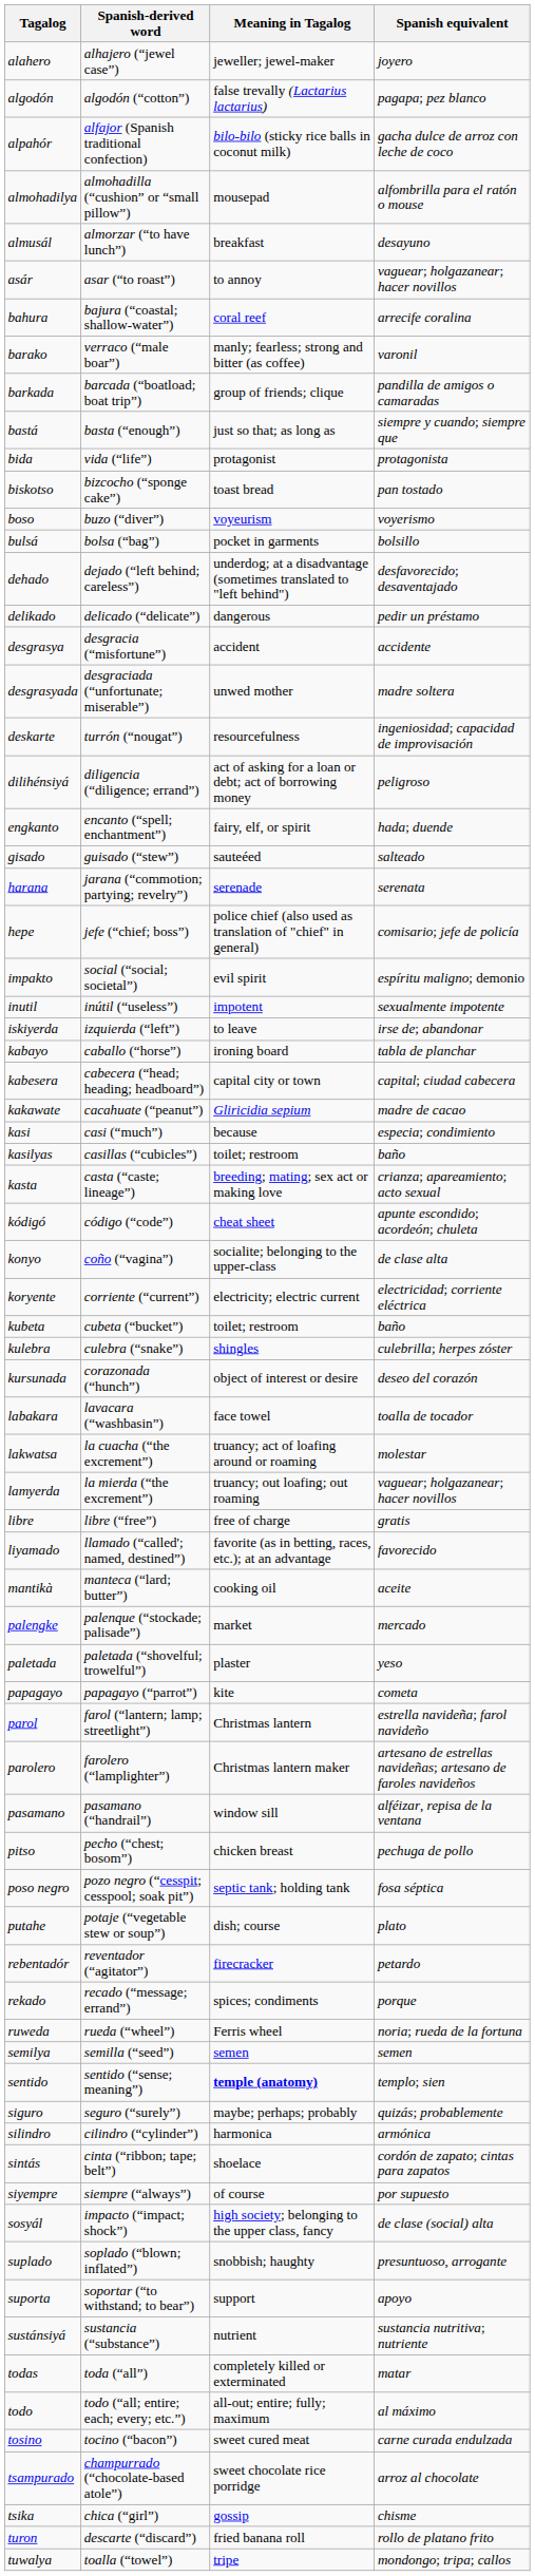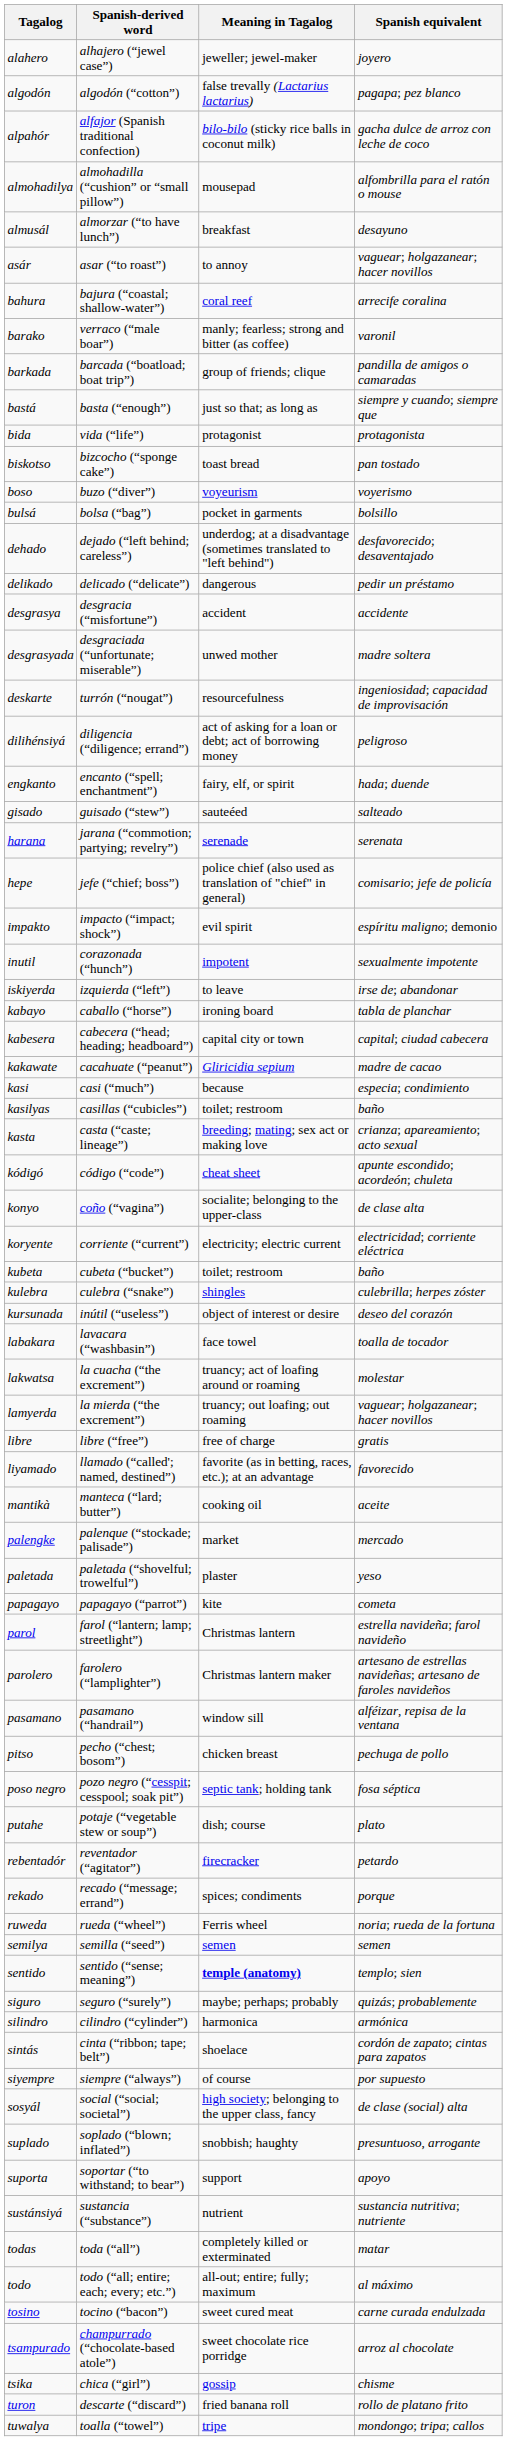 <table class="wikitable sortable">
 <tr>
 <th>Tagalog</th>
 <th>Spanish-derived word</th>
 <th>Meaning in Tagalog</th>
 <th>Spanish equivalent</th>
 </tr>
 <tr>
 <td><em>alahero</em></td>
 <td><em>alhajero</em> (“jewel case”)</td>
 <td>jeweller; jewel-maker</td>
 <td><em>joyero</em></td>
 </tr>
 <tr>
 <td><em>algodón</em></td>
 <td><em>algodón</em> (“cotton”)</td>
 <td>false trevally <em>(<a href='#'>Lactarius lactarius</a>)</em></td>
 <td><em>pagapa</em>; <em>pez blanco</em></td>
 </tr>
 <tr>
 <td><em>alpahór</em></td>
 <td><em><a href='#'>alfajor</a></em> (Spanish traditional confection)</td>
 <td><em><a href='#'>bilo-bilo</a></em> (sticky rice balls in coconut milk)</td>
 <td><em>gacha dulce de arroz con leche de coco</em></td>
 </tr>
 <tr>
 <td><em>almohadilya</em></td>
 <td><em>almohadilla</em> (“cushion” or “small pillow”)</td>
 <td>mousepad</td>
 <td><em>alfombrilla para el ratón o mouse</em></td>
 </tr>
 <tr>
 <td><em>almusál</em></td>
 <td><em>almorzar</em> (“to have lunch”)</td>
 <td>breakfast</td>
 <td><em>desayuno</em></td>
 </tr>
 <tr>
 <td><em>asár</em></td>
 <td><em>asar</em> (“to roast”)</td>
 <td>to annoy</td>
 <td><em>vaguear</em>; <em>holgazanear</em>; <em>hacer novillos</em></td>
 </tr>
 <tr>
 <td><em>bahura</em></td>
 <td><em>bajura</em> (“coastal; shallow-water”)</td>
 <td><a href='#'>coral reef</a></td>
 <td><em>arrecife coralina</em></td>
 </tr>
 <tr>
 <td><em>barako</em></td>
 <td><em>verraco</em> (“male boar”)</td>
 <td>manly; fearless; strong and bitter (as coffee)</td>
 <td><em>varonil</em></td>
 </tr>
 <tr>
 <td><em>barkada</em></td>
 <td><em>barcada</em> (“boatload; boat trip”)</td>
 <td>group of friends; clique</td>
 <td><em>pandilla de amigos o camaradas</em></td>
 </tr>
 <tr>
 <td><em>bastá</em></td>
 <td><em>basta</em> (“enough”)</td>
 <td>just so that; as long as</td>
 <td><em>siempre y cuando</em>; <em>siempre que</em></td>
 </tr>
 <tr>
 <td><em>bida</em></td>
 <td><em>vida</em> (“life”)</td>
 <td>protagonist</td>
 <td><em>protagonista</em></td>
 </tr>
 <tr>
 <td><em>biskotso</em></td>
 <td><em>bizcocho</em> (“sponge cake”)</td>
 <td>toast bread</td>
 <td><em>pan tostado</em></td>
 </tr>
 <tr>
 <td><em>boso</em></td>
 <td><em>buzo</em> (“diver”)</td>
 <td><a href='#'>voyeurism</a></td>
 <td><em>voyerismo</em></td>
 </tr>
 <tr>
 <td><em>bulsá</em></td>
 <td><em>bolsa</em> (“bag”)</td>
 <td>pocket in garments</td>
 <td><em>bolsillo</em></td>
 </tr>
 <tr>
 <td><em>dehado</em></td>
 <td><em>dejado</em> (“left behind; careless”)</td>
 <td>underdog; at a disadvantage (sometimes translated to "left behind")</td>
 <td><em>desfavorecido</em>; <em>desaventajado</em></td>
 </tr>
 <tr>
 <td><em>delikado </em></td>
 <td><em>delicado</em> (“delicate”)</td>
 <td>dangerous</td>
 <td><em>pedir un préstamo</em></td>
 </tr>
 <tr>
 <td><em>desgrasya</em></td>
 <td><em>desgracia</em> (“misfortune”)</td>
 <td>accident</td>
 <td><em>accidente</em></td>
 </tr>
 <tr>
 <td><em>desgrasyada</em></td>
 <td><em>desgraciada</em> (“unfortunate; miserable”)</td>
 <td>unwed mother</td>
 <td><em>madre soltera</em></td>
 </tr>
 <tr>
 <td><em>deskarte</em></td>
 <td><em>turrón</em> (“nougat”)</td>
 <td>resourcefulness</td>
 <td><em>ingeniosidad</em>; <em>capacidad de improvisación</em></td>
 </tr>
 <tr>
 <td><em>dilihénsiyá</em></td>
 <td><em>diligencia</em> (“diligence; errand”)</td>
 <td>act of asking for a loan or debt; act of borrowing money</td>
 <td><em>peligroso</em></td>
 </tr>
 <tr>
 <td><em>engkanto</em></td>
 <td><em>encanto</em> (“spell; enchantment”)</td>
 <td>fairy, elf, or spirit</td>
 <td><em>hada</em>; <em>duende</em></td>
 </tr>
 <tr>
 <td><em>gisado</em></td>
 <td><em>guisado</em> (“stew”)</td>
 <td>sauteéed</td>
 <td><em>salteado</em></td>
 </tr>
 <tr>
 <td><em><a href='#'>harana</a></em></td>
 <td><em>jarana</em> (“commotion; partying; revelry”)</td>
 <td><a href='#'>serenade</a></td>
 <td><em>serenata</em></td>
 </tr>
 <tr>
 <td><em>hepe</em></td>
 <td><em>jefe</em> (“chief; boss”)</td>
 <td>police chief (also used as translation of "chief" in general)</td>
 <td><em>comisario</em>; <em>jefe de policía</em></td>
 </tr>
 <tr>
 <td><em>impakto</em></td>
-<td><em>social</em> (“social; societal”)</td>
+<td><em>impacto</em> (“impact; shock”)</td>
 <td>evil spirit</td>
 <td><em>espíritu maligno</em>; demonio</td>
 </tr>
 <tr>
 <td><em>inutil</em></td>
-<td><em>inútil</em> (“useless”)</td>
+<td><em>corazonada</em> (“hunch”)</td>
 <td><a href='#'>impotent</a></td>
 <td><em>sexualmente impotente</em></td>
 </tr>
 <tr>
 <td><em>iskiyerda</em></td>
 <td><em>izquierda</em> (“left”)</td>
 <td>to leave</td>
 <td><em>irse de</em>; <em>abandonar</em></td>
 </tr>
 <tr>
 <td><em>kabayo</em></td>
 <td><em>caballo</em> (“horse”)</td>
 <td>ironing board</td>
 <td><em>tabla de planchar</em></td>
 </tr>
 <tr>
 <td><em>kabesera</em></td>
 <td><em>cabecera</em> (“head; heading; headboard”)</td>
 <td>capital city or town</td>
 <td><em>capital</em>; <em>ciudad cabecera</em></td>
 </tr>
 <tr>
 <td><em>kakawate</em></td>
 <td><em>cacahuate</em> (“peanut”)</td>
 <td><em><a href='#'>Gliricidia sepium</a></em></td>
 <td><em>madre de cacao</em></td>
 </tr>
 <tr>
 <td><em>kasi</em></td>
 <td><em>casi</em> (“much”)</td>
 <td>because</td>
 <td><em>especia</em>; <em>condimiento</em></td>
 </tr>
 <tr>
 <td><em>kasilyas</em></td>
 <td><em>casillas</em> (“cubicles”)</td>
 <td>toilet; restroom</td>
 <td><em>baño</em></td>
 </tr>
 <tr>
 <td><em>kasta</em></td>
 <td><em>casta</em> (“caste; lineage”)</td>
 <td><a href='#'>breeding</a>; <a href='#'>mating</a>; sex act or making love</td>
 <td><em>crianza</em>; <em>apareamiento</em>; <em>acto sexual</em></td>
 </tr>
 <tr>
 <td><em>kódigó</em></td>
 <td><em>código</em> (“code”)</td>
 <td><a href='#'>cheat sheet</a></td>
 <td><em>apunte escondido</em>; <em>acordeón</em>; <em>chuleta</em></td>
 </tr>
 <tr>
 <td><em>konyo</em></td>
 <td><em><a href='#'>coño</a></em> (“vagina”)</td>
 <td>socialite; belonging to the upper-class</td>
 <td><em>de clase alta</em></td>
 </tr>
 <tr>
 <td><em>koryente</em></td>
 <td><em>corriente</em> (“current”)</td>
 <td>electricity; electric current</td>
 <td><em>electricidad</em>; <em>corriente eléctrica</em></td>
 </tr>
 <tr>
 <td><em>kubeta</em></td>
 <td><em>cubeta</em> (“bucket”)</td>
 <td>toilet; restroom</td>
 <td><em>baño</em></td>
 </tr>
 <tr>
 <td><em>kulebra</em></td>
 <td><em>culebra</em> (“snake”)</td>
 <td><a href='#'>shingles</a></td>
 <td><em>culebrilla</em>; <em>herpes zóster</em></td>
 </tr>
 <tr>
 <td><em>kursunada</em></td>
-<td><em>corazonada</em> (“hunch”)</td>
+<td><em>inútil</em> (“useless”)</td>
 <td>object of interest or desire</td>
 <td><em>deseo del corazón</em></td>
 </tr>
 <tr>
 <td><em>labakara</em></td>
 <td><em>lavacara</em> (“washbasin”)</td>
 <td>face towel</td>
 <td><em>toalla de tocador</em></td>
 </tr>
 <tr>
 <td><em>lakwatsa</em></td>
 <td><em>la cuacha</em> (“the excrement”)</td>
 <td>truancy; act of loafing around or roaming</td>
 <td><em>molestar</em></td>
 </tr>
 <tr>
 <td><em>lamyerda</em></td>
 <td><em>la mierda</em> (“the excrement”)</td>
 <td>truancy; out loafing; out roaming</td>
 <td><em>vaguear</em>; <em>holgazanear</em>; <em>hacer novillos</em></td>
 </tr>
 <tr>
 <td><em>libre</em></td>
 <td><em>libre</em> (“free”)</td>
 <td>free of charge</td>
 <td><em>gratis</em></td>
 </tr>
 <tr>
 <td><em>liyamado</em></td>
 <td><em>llamado</em> (“called'; named, destined”)</td>
 <td>favorite (as in betting, races, etc.); at an advantage</td>
 <td><em>favorecido</em></td>
 </tr>
 <tr>
 <td><em>mantikà</em></td>
 <td><em>manteca</em> (“lard; butter”)</td>
 <td>cooking oil</td>
 <td><em>aceite</em></td>
 </tr>
 <tr>
 <td><em><a href='#'>palengke</a></em></td>
 <td><em>palenque</em> (“stockade; palisade”)</td>
 <td>market</td>
 <td><em>mercado</em></td>
 </tr>
 <tr>
 <td><em>paletada</em></td>
 <td><em>paletada</em> (“shovelful; trowelful”)</td>
 <td>plaster</td>
 <td><em>yeso</em></td>
 </tr>
 <tr>
 <td><em>papagayo</em></td>
 <td><em>papagayo</em> (“parrot”)</td>
 <td>kite</td>
 <td><em>cometa</em></td>
 </tr>
 <tr>
 <td><em><a href='#'>parol</a></em></td>
 <td><em>farol</em> (“lantern; lamp; streetlight”)</td>
 <td>Christmas lantern</td>
 <td><em>estrella navideña</em>; <em>farol navideño</em></td>
 </tr>
 <tr>
 <td><em>parolero</em></td>
 <td><em>farolero</em> (“lamplighter”)</td>
 <td>Christmas lantern maker</td>
 <td><em>artesano de estrellas navideñas</em>; <em>artesano de faroles navideños</em></td>
 </tr>
 <tr>
 <td><em>pasamano</em></td>
 <td><em>pasamano</em> (“handrail”)</td>
 <td>window sill</td>
 <td><em>alféizar</em>, <em>repisa de la ventana</em></td>
 </tr>
 <tr>
 <td><em>pitso</em></td>
 <td><em>pecho</em> (“chest; bosom”)</td>
 <td>chicken breast</td>
 <td><em>pechuga de pollo</em></td>
 </tr>
 <tr>
 <td><em>poso negro</em></td>
 <td><em>pozo negro</em> (“<a href='#'>cesspit</a>; cesspool; soak pit”)</td>
 <td><a href='#'>septic tank</a>; holding tank</td>
 <td><em>fosa séptica</em></td>
 </tr>
 <tr>
 <td><em>putahe</em></td>
 <td><em>potaje</em> (“vegetable stew or soup”)</td>
 <td>dish; course</td>
 <td><em>plato</em></td>
 </tr>
 <tr>
 <td><em>rebentadór</em></td>
 <td><em>reventador</em> (“agitator”)</td>
 <td><a href='#'>firecracker</a></td>
 <td><em>petardo</em></td>
 </tr>
 <tr>
 <td><em>rekado</em></td>
 <td><em>recado</em> (“message; errand”)</td>
 <td>spices; condiments</td>
 <td><em>porque</em></td>
 </tr>
 <tr>
 <td><em>ruweda</em></td>
 <td><em>rueda</em> (“wheel”)</td>
 <td>Ferris wheel</td>
 <td><em>noria</em>; <em>rueda de la fortuna</em></td>
 </tr>
 <tr>
 <td><em>semilya</em></td>
 <td><em>semilla</em> (“seed”)</td>
 <td><a href='#'>semen</a></td>
 <td><em>semen</em></td>
 </tr>
 <tr>
 <td><em>sentido</em></td>
 <td><em>sentido</em> (“sense; meaning”)</td>
 <td><strong><a href='#'>temple (anatomy)</a></strong></td>
 <td><em>templo</em>; <em>sien</em></td>
 </tr>
 <tr>
 <td><em>siguro</em></td>
 <td><em>seguro</em> (“surely”)</td>
 <td>maybe; perhaps; probably</td>
 <td><em>quizás</em>; <em>probablemente</em></td>
 </tr>
 <tr>
 <td><em>silindro</em></td>
 <td><em>cilindro</em> (“cylinder”)</td>
 <td>harmonica</td>
 <td><em>armónica</em></td>
 </tr>
 <tr>
 <td><em>sintás</em></td>
 <td><em>cinta</em> (“ribbon; tape; belt”)</td>
 <td>shoelace</td>
 <td><em>cordón de zapato</em>; <em>cintas para zapatos</em></td>
 </tr>
 <tr>
 <td><em>siyempre</em></td>
 <td><em>siempre</em> (“always”)</td>
 <td>of course</td>
 <td><em>por supuesto</em></td>
 </tr>
 <tr>
 <td><em>sosyál</em></td>
-<td><em>impacto</em> (“impact; shock”)</td>
+<td><em>social</em> (“social; societal”)</td>
 <td><a href='#'>high society</a>; belonging to the upper class, fancy</td>
 <td><em>de clase (social) alta</em></td>
 </tr>
 <tr>
 <td><em>suplado</em></td>
 <td><em>soplado</em> (“blown; inflated”)</td>
 <td>snobbish; haughty</td>
 <td><em>presuntuoso</em>, <em>arrogante</em></td>
 </tr>
 <tr>
 <td><em>suporta</em></td>
 <td><em>soportar</em> (“to withstand; to bear”)</td>
 <td>support</td>
 <td><em>apoyo</em></td>
 </tr>
 <tr>
 <td><em>sustánsiyá</em></td>
 <td><em>sustancia</em> (“substance”)</td>
 <td>nutrient</td>
 <td><em>sustancia nutritiva</em>; <em>nutriente</em></td>
 </tr>
 <tr>
 <td><em>todas</em></td>
 <td><em>toda</em> (“all”)</td>
 <td>completely killed or exterminated</td>
 <td><em>matar</em></td>
 </tr>
 <tr>
 <td><em>todo</em></td>
 <td><em>todo</em> (“all; entire; each; every; etc.”)</td>
 <td>all-out; entire; fully; maximum</td>
 <td><em>al máximo</em></td>
 </tr>
 <tr>
 <td><em><a href='#'>tosino</a></em></td>
 <td><em>tocino</em> (“bacon”)</td>
 <td>sweet cured meat</td>
 <td><em>carne curada endulzada</em></td>
 </tr>
 <tr>
 <td><em><a href='#'>tsampurado</a></em></td>
 <td><em><a href='#'>champurrado</a></em> (“chocolate-based atole”)</td>
 <td>sweet chocolate rice porridge</td>
 <td><em>arroz al chocolate</em></td>
 </tr>
 <tr>
 <td><em>tsika</em></td>
 <td><em>chica</em> (“girl”)</td>
 <td><a href='#'>gossip</a></td>
 <td><em>chisme</em></td>
 </tr>
 <tr>
 <td><em><a href='#'>turon</a></em></td>
 <td><em>descarte</em> (“discard”)</td>
 <td>fried banana roll</td>
 <td><em>rollo de platano frito</em></td>
 </tr>
 <tr>
 <td><em>tuwalya</em></td>
 <td><em>toalla</em> (“towel”)</td>
 <td><a href='#'>tripe</a></td>
 <td><em>mondongo</em>; <em>tripa</em>; <em>callos</em></td>
 </tr>
 </table>
